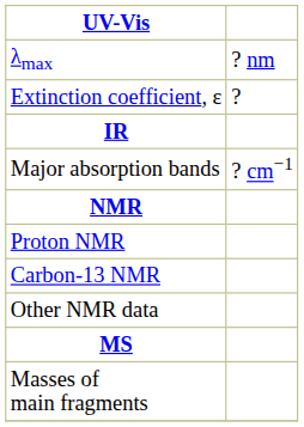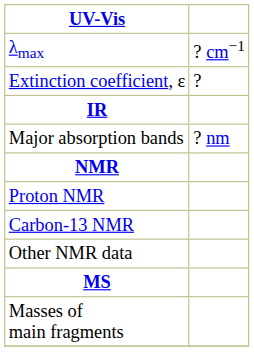 <table border="1" cellspacing="0" cellpadding="3" style="margin: 0 0 0 0.5em; background: #FFFFFF; border-collapse: collapse; border-color: #C0C090;">
 <tr>
 <th><a href='#'>UV-Vis</a></th>
 </tr>
 <tr>
 <td><a href='#'>λ<sub>max</sub></a></td>
-<td>? <a href='#'>nm</a></td>
+<td>? <a href='#'>cm</a><sup>−1</sup></td>
 </tr>
 <tr>
 <td><a href='#'>Extinction coefficient</a>, ε</td>
 <td>?</td>
 </tr>
 <tr>
 <th><a href='#'>IR</a></th>
 </tr>
 <tr>
 <td>Major absorption bands</td>
-<td>? <a href='#'>cm</a><sup>−1</sup></td>
+<td>? <a href='#'>nm</a></td>
 </tr>
 <tr>
 <th><a href='#'>NMR</a></th>
 </tr>
 <tr>
 <td><a href='#'>Proton NMR</a> </td>
 <td> </td>
 </tr>
 <tr>
 <td><a href='#'>Carbon-13 NMR</a> </td>
 <td> </td>
 </tr>
 <tr>
 <td>Other NMR data </td>
 <td> </td>
 </tr>
 <tr>
 <th><a href='#'>MS</a></th>
 </tr>
 <tr>
 <td>Masses of <br>main fragments</td>
 <td>  </td>
 </tr>
 <tr>
 </tr>
 </table>
